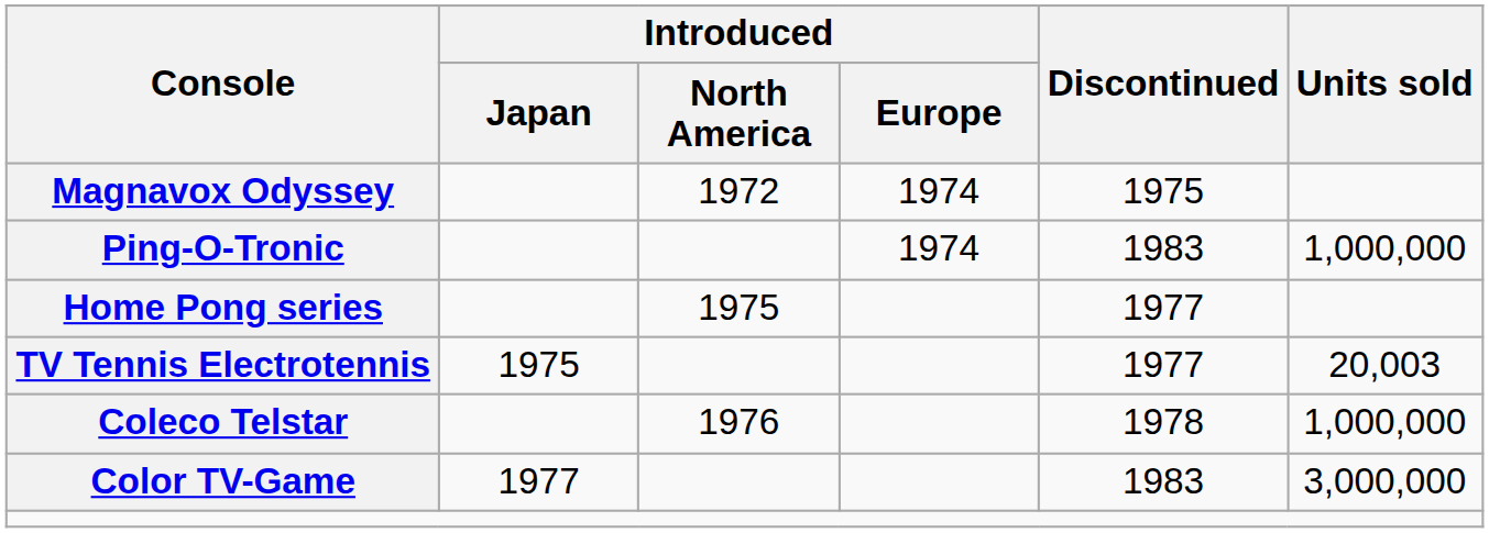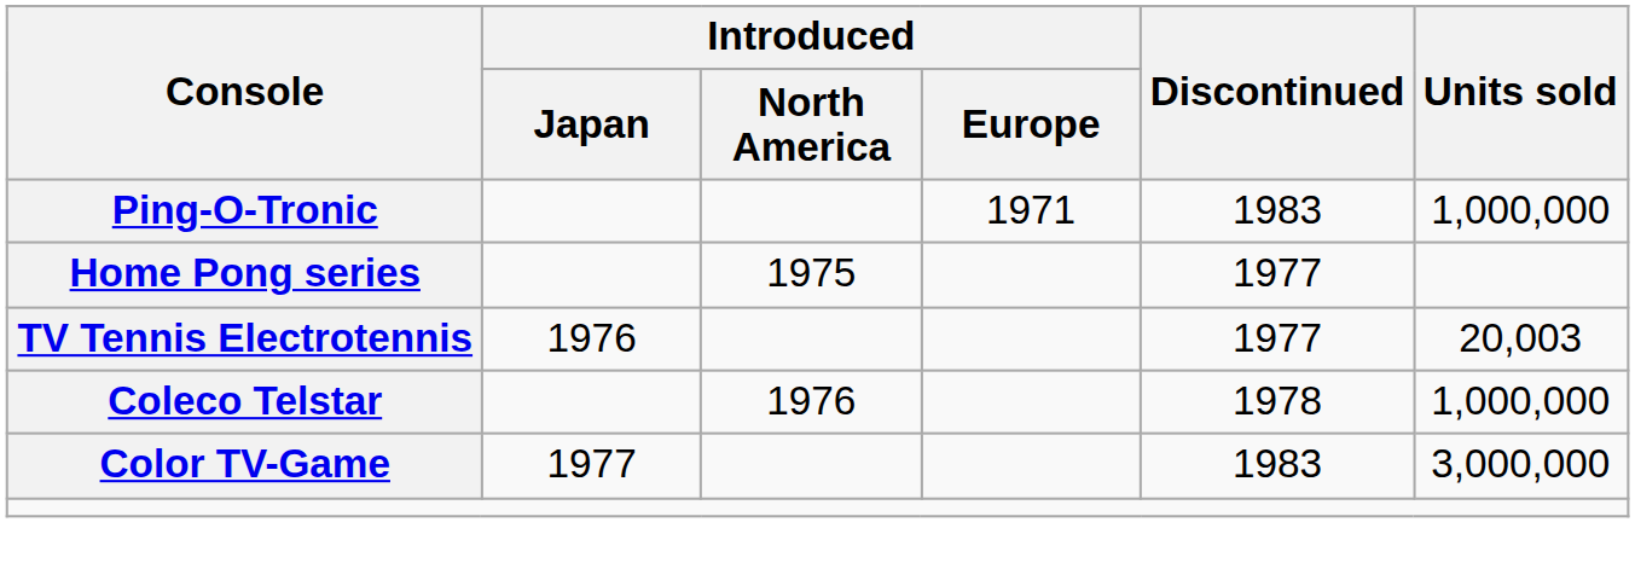 <table class="wikitable" style="margin: 1em auto 1em auto;">
 <tr>
 <th rowspan="2">Console</th>
 <th colspan="3">Introduced</th>
 <th rowspan="2">Discontinued</th>
 <th rowspan="2">Units sold</th>
 </tr>
 <tr>
 <th style="width:5em;">Japan</th>
 <th style="width:5em;">North America</th>
 <th style="width:5em;">Europe</th>
 </tr>
 <tr style="text-align: center;">
-<th><a href='#'>Magnavox Odyssey</a></th>
-<td></td>
-<td>1972</td>
-<td>1974</td>
-<td>1975</td>
-<td></td>
-</tr>
-<tr style="text-align: center;">
 <th><a href='#'>Ping-O-Tronic</a></th>
 <td></td>
 <td></td>
-<td>1974</td>
+<td>1971</td>
 <td>1983</td>
 <td>1,000,000</td>
 </tr>
 <tr style="text-align: center;">
 <th><a href='#'>Home Pong series</a></th>
 <td></td>
 <td>1975</td>
 <td></td>
 <td>1977</td>
 <td></td>
 </tr>
 <tr style="text-align: center;">
 <th><a href='#'>TV Tennis Electrotennis</a></th>
-<td>1975</td>
+<td>1976</td>
 <td></td>
 <td></td>
 <td>1977</td>
 <td>20,003</td>
 </tr>
 <tr style="text-align: center;">
 <th><a href='#'>Coleco Telstar</a></th>
 <td></td>
 <td>1976</td>
 <td></td>
 <td>1978</td>
 <td>1,000,000</td>
 </tr>
 <tr style="text-align: center;">
 <th><a href='#'>Color TV-Game</a></th>
 <td>1977</td>
 <td></td>
 <td></td>
 <td>1983</td>
 <td>3,000,000</td>
 </tr>
 <tr>
 <td colspan="6"></td>
 </tr>
 </table>
